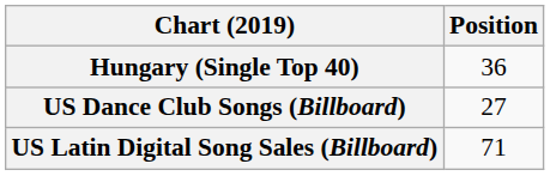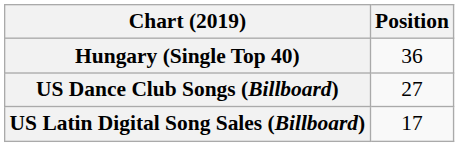 <table class="wikitable plainrowheaders" style="text-align:center">
 <tr>
 <th scope="col">Chart (2019)</th>
 <th scope="col">Position</th>
 </tr>
 <tr>
 <th scope="row">Hungary (Single Top 40)</th>
 <td>36</td>
 </tr>
 <tr>
 <th scope="row">US Dance Club Songs (<em>Billboard</em>)</th>
 <td>27</td>
 </tr>
 <tr>
 <th scope="row">US Latin Digital Song Sales (<em>Billboard</em>)</th>
-<td>71</td>
+<td>17</td>
 </tr>
 </table>
